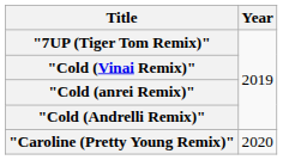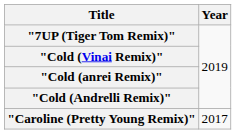 <table class="wikitable plainrowheaders" style="text-align:center">
 <tr>
 <th scope="col">Title</th>
 <th scope="col">Year</th>
 </tr>
 <tr>
 <th scope="row">"7UP (Tiger Tom Remix)"</th>
 <td rowspan="4">2019</td>
 </tr>
 <tr>
 <th scope="row">"Cold (<a href='#'>Vinai</a> Remix)"</th>
 </tr>
 <tr>
 <th scope="row">"Cold (anrei Remix)"</th>
 </tr>
 <tr>
 <th scope="row">"Cold (Andrelli Remix)"</th>
 </tr>
 <tr>
 <th scope="row">"Caroline (Pretty Young Remix)"</th>
-<td>2020</td>
+<td>2017</td>
 </tr>
 </table>
